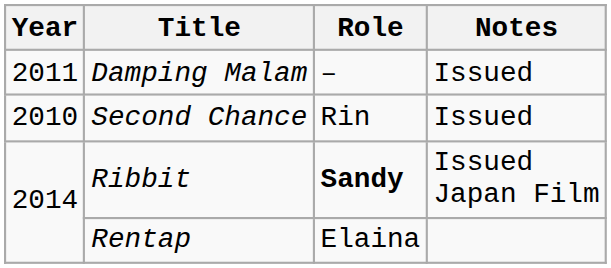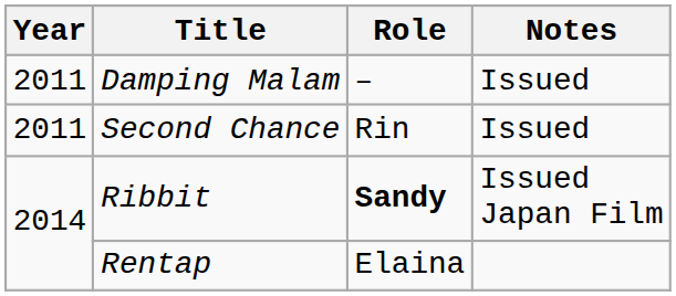 <table class="wikitable sortable">
 <tr>
 <th>Year</th>
 <th>Title</th>
 <th>Role</th>
 <th>Notes</th>
 </tr>
 <tr>
 <td>2011</td>
 <td><em>Damping Malam</em></td>
 <td>–</td>
 <td>Issued</td>
 </tr>
 <tr>
-<td>2010</td>
+<td>2011</td>
 <td><em>Second Chance</em></td>
 <td>Rin</td>
 <td>Issued</td>
 </tr>
 <tr>
 <td rowspan=2>2014</td>
 <td><em>Ribbit</em></td>
 <td><strong>Sandy</strong></td>
 <td>Issued <br>Japan Film</td>
 </tr>
 <tr>
 <td><em>Rentap</em></td>
 <td>Elaina</td>
 <td></td>
 </tr>
 </table>
